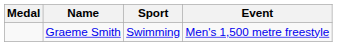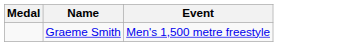 <table class="wikitable sortable">
 <tr>
 <th>Medal</th>
 <th>Name</th>
-<th>Sport</th>
 <th>Event</th>
 </tr>
 <tr>
 <td></td>
 <td><a href='#'>Graeme Smith</a></td>
-<td><a href='#'>Swimming</a></td>
 <td><a href='#'>Men's 1,500 metre freestyle</a></td>
 </tr>
 </table>
